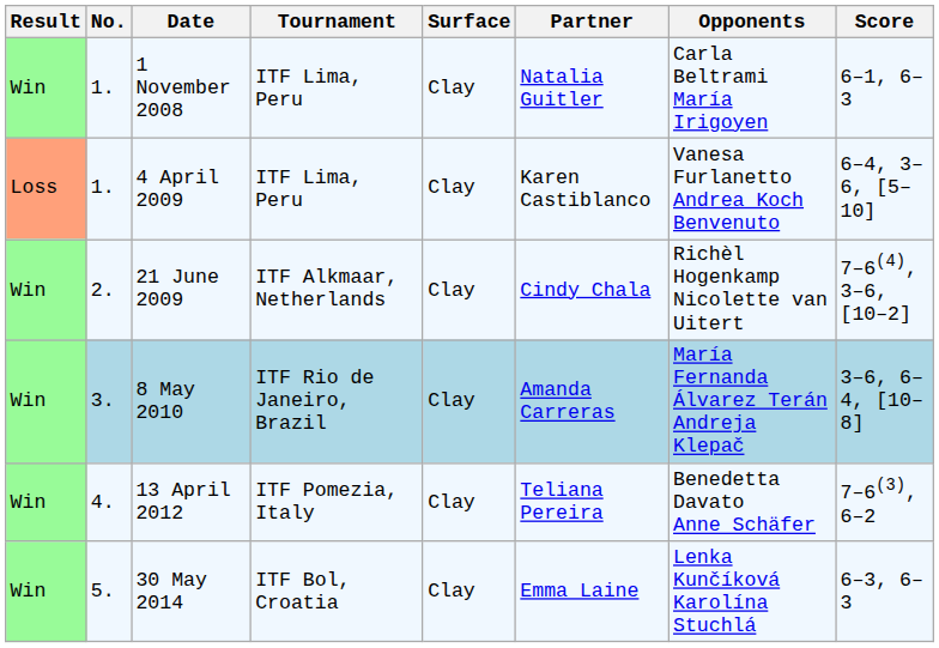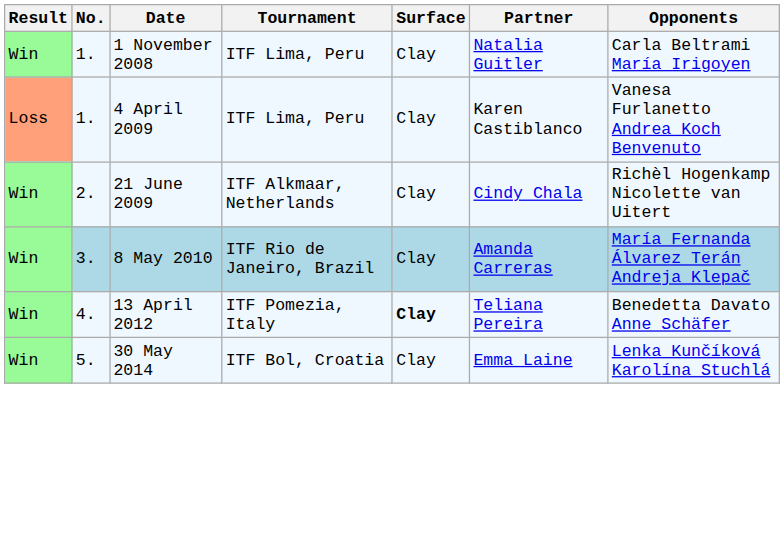 <table class="sortable wikitable">
 <tr>
 <th>Result</th>
 <th class="unsortable">No.</th>
 <th>Date</th>
 <th>Tournament</th>
 <th>Surface</th>
 <th>Partner</th>
 <th>Opponents</th>
-<th class="unsortable">Score</th>
 </tr>
 <tr style="background:#f0f8ff;">
 <td style="background:#98fb98;">Win</td>
 <td>1.</td>
 <td>1 November 2008</td>
 <td>ITF Lima, Peru</td>
 <td>Clay</td>
 <td> <a href='#'>Natalia Guitler</a></td>
 <td> Carla Beltrami <br>  <a href='#'>María Irigoyen</a></td>
-<td>6–1, 6–3</td>
 </tr>
 <tr style="background:#f0f8ff;">
 <td bgcolor="FFA07A">Loss</td>
 <td>1.</td>
 <td>4 April 2009</td>
 <td>ITF Lima, Peru</td>
 <td>Clay</td>
 <td> Karen Castiblanco</td>
 <td> Vanesa Furlanetto <br>  <a href='#'>Andrea Koch Benvenuto</a></td>
-<td>6–4, 3–6, [5–10]</td>
 </tr>
 <tr style="background:#f0f8ff;">
 <td style="background:#98fb98;">Win</td>
 <td>2.</td>
 <td>21 June 2009</td>
 <td>ITF Alkmaar, Netherlands</td>
 <td>Clay</td>
 <td> <a href='#'>Cindy Chala</a></td>
 <td> Richèl Hogenkamp <br>  Nicolette van Uitert</td>
-<td>7–6<sup>(4)</sup>, 3–6, [10–2]</td>
 </tr>
 <tr style="background:lightblue;">
 <td style="background:#98fb98;">Win</td>
 <td>3.</td>
 <td>8 May 2010</td>
 <td>ITF Rio de Janeiro, Brazil</td>
 <td>Clay</td>
 <td> <a href='#'>Amanda Carreras</a></td>
 <td> <a href='#'>María Fernanda Álvarez Terán</a> <br>  <a href='#'>Andreja Klepač</a></td>
-<td>3–6, 6–4, [10–8]</td>
 </tr>
 <tr style="background:#f0f8ff;">
 <td style="background:#98fb98;">Win</td>
 <td>4.</td>
 <td>13 April 2012</td>
 <td>ITF Pomezia, Italy</td>
-<td>Clay</td>
+<td><strong>Clay</strong></td>
 <td> <a href='#'>Teliana Pereira</a></td>
 <td> Benedetta Davato <br>  <a href='#'>Anne Schäfer</a></td>
-<td>7–6<sup>(3)</sup>, 6–2</td>
 </tr>
 <tr style="background:#f0f8ff;">
 <td style="background:#98fb98;">Win</td>
 <td>5.</td>
 <td>30 May 2014</td>
 <td>ITF Bol, Croatia</td>
 <td>Clay</td>
 <td> <a href='#'>Emma Laine</a></td>
 <td> <a href='#'>Lenka Kunčíková</a> <br>  <a href='#'>Karolína Stuchlá</a></td>
-<td>6–3, 6–3</td>
 </tr>
 </table>
